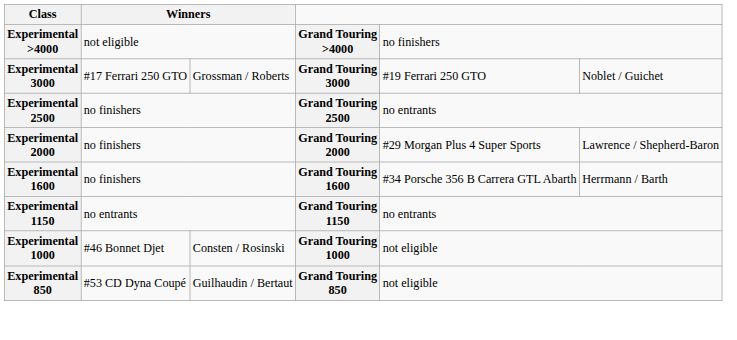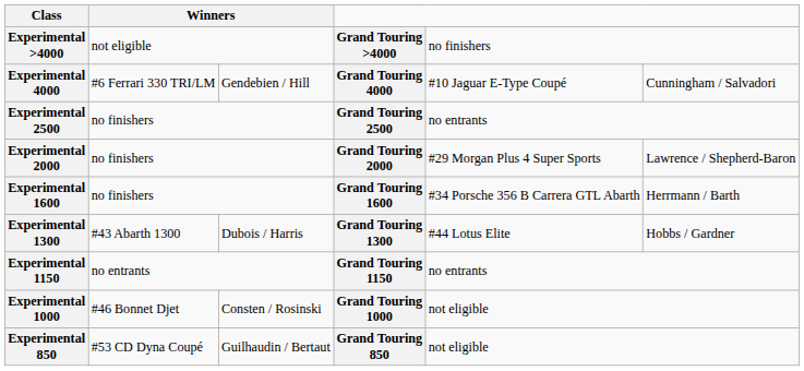 <table class="wikitable" style="font-size: 95%">
 <tr>
 <th>Class</th>
 <th colspan=2>Winners</th>
 </tr>
 <tr>
 <th>Experimental<br> >4000</th>
 <td colspan=2>not eligible</td>
 <th>Grand Touring<br> >4000</th>
 <td colspan=2>no finishers</td>
 </tr>
 <tr>
-<th>Experimental<br> 3000</th>
-<td>#17 Ferrari 250 GTO</td>
-<td>Grossman / Roberts</td>
-<th>Grand Touring<br> 3000</th>
-<td>#19 Ferrari 250 GTO</td>
-<td>Noblet / Guichet</td>
+<th>Experimental<br> 4000</th>
+<td>#6 Ferrari 330 TRI/LM</td>
+<td>Gendebien / Hill</td>
+<th>Grand Touring<br> 4000</th>
+<td>#10 Jaguar E-Type Coupé</td>
+<td>Cunningham / Salvadori</td>
 </tr>
 <tr>
 <th>Experimental<br> 2500</th>
 <td colspan=2>no finishers</td>
 <th>Grand Touring<br> 2500</th>
 <td colspan=2>no entrants</td>
 </tr>
 <tr>
 <th>Experimental<br> 2000</th>
 <td colspan=2>no finishers</td>
 <th>Grand Touring<br> 2000</th>
 <td>#29 Morgan Plus 4 Super Sports</td>
 <td>Lawrence / Shepherd-Baron</td>
 </tr>
 <tr>
 <th>Experimental<br> 1600</th>
 <td colspan=2>no finishers</td>
 <th>Grand Touring<br> 1600</th>
 <td>#34 Porsche 356 B Carrera GTL Abarth</td>
 <td>Herrmann / Barth</td>
 </tr>
 <tr>
+<th>Experimental<br> 1300</th>
+<td>#43 Abarth 1300</td>
+<td>Dubois / Harris</td>
+<th>Grand Touring<br> 1300</th>
+<td>#44 Lotus Elite</td>
+<td>Hobbs / Gardner</td>
+</tr>
+<tr>
 <th>Experimental<br> 1150</th>
 <td colspan=2>no entrants</td>
 <th>Grand Touring<br> 1150</th>
 <td colspan=2>no entrants</td>
 </tr>
 <tr>
 <th>Experimental<br> 1000</th>
 <td>#46 Bonnet Djet</td>
 <td>Consten / Rosinski</td>
 <th>Grand Touring<br> 1000</th>
 <td colspan=2>not eligible</td>
 </tr>
 <tr>
 <th>Experimental<br> 850</th>
 <td>#53 CD Dyna Coupé</td>
 <td>Guilhaudin / Bertaut</td>
 <th>Grand Touring<br> 850</th>
 <td colspan=2>not eligible</td>
 </tr>
 </table>
